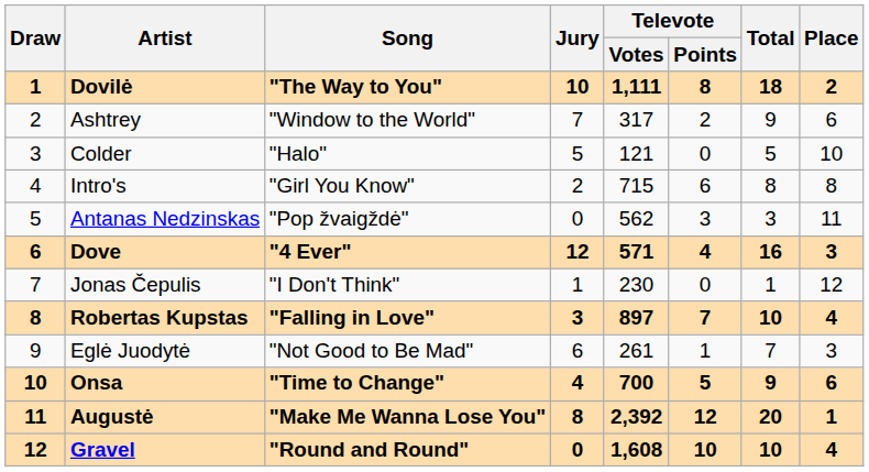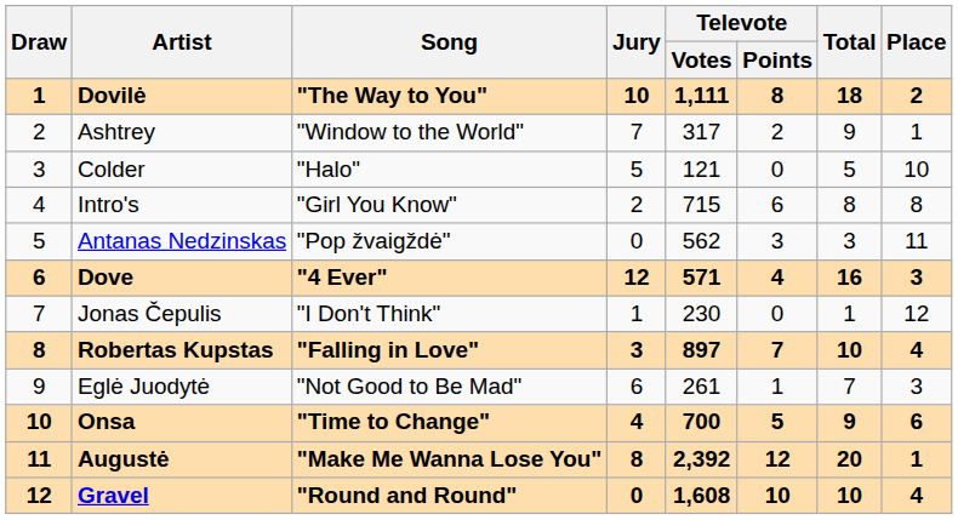 <table class="sortable wikitable" style="margin: 1em auto 1em auto; text-align:center;">
 <tr>
 <th rowspan="2">Draw</th>
 <th rowspan="2">Artist</th>
 <th rowspan="2">Song</th>
 <th rowspan="2">Jury</th>
 <th colspan="2">Televote</th>
 <th rowspan="2" class="unsortable">Total</th>
 <th rowspan="2">Place</th>
 </tr>
 <tr>
 <th>Votes</th>
 <th class="unsortable">Points</th>
 </tr>
 <tr style="font-weight:bold; background:#FFDEAD;">
 <td>1</td>
 <td align="left">Dovilė</td>
 <td align="left">"The Way to You"</td>
 <td>10</td>
 <td>1,111</td>
 <td>8</td>
 <td>18</td>
 <td>2</td>
 </tr>
 <tr>
 <td>2</td>
 <td align="left">Ashtrey</td>
 <td align="left">"Window to the World"</td>
 <td>7</td>
 <td>317</td>
 <td>2</td>
 <td>9</td>
-<td data-sort-value="7">6</td>
+<td data-sort-value="7">1</td>
 </tr>
 <tr>
 <td>3</td>
 <td align="left">Colder</td>
 <td align="left">"Halo"</td>
 <td>5</td>
 <td>121</td>
 <td>0</td>
 <td>5</td>
 <td>10</td>
 </tr>
 <tr>
 <td>4</td>
 <td align="left">Intro's</td>
 <td align="left">"Girl You Know"</td>
 <td>2</td>
 <td>715</td>
 <td>6</td>
 <td>8</td>
 <td>8</td>
 </tr>
 <tr>
 <td>5</td>
 <td align="left"><a href='#'>Antanas Nedzinskas</a></td>
 <td align="left">"Pop žvaigždė"</td>
 <td>0</td>
 <td>562</td>
 <td>3</td>
 <td>3</td>
 <td>11</td>
 </tr>
 <tr style="font-weight:bold; background:#FFDEAD;">
 <td>6</td>
 <td align="left">Dove</td>
 <td align="left">"4 Ever"</td>
 <td>12</td>
 <td>571</td>
 <td>4</td>
 <td>16</td>
 <td>3</td>
 </tr>
 <tr>
 <td>7</td>
 <td align="left">Jonas Čepulis</td>
 <td align="left">"I Don't Think"</td>
 <td>1</td>
 <td>230</td>
 <td>0</td>
 <td>1</td>
 <td>12</td>
 </tr>
 <tr style="font-weight:bold; background:#FFDEAD;">
 <td>8</td>
 <td align="left">Robertas Kupstas</td>
 <td align="left">"Falling in Love"</td>
 <td>3</td>
 <td>897</td>
 <td>7</td>
 <td>10</td>
 <td>4</td>
 </tr>
 <tr>
 <td>9</td>
 <td align="left">Eglė Juodytė</td>
 <td align="left">"Not Good to Be Mad"</td>
 <td>6</td>
 <td>261</td>
 <td>1</td>
 <td>7</td>
 <td>3</td>
 </tr>
 <tr style="font-weight:bold; background:#FFDEAD;">
 <td>10</td>
 <td align="left">Onsa</td>
 <td align="left">"Time to Change"</td>
 <td>4</td>
 <td>700</td>
 <td>5</td>
 <td>9</td>
 <td>6</td>
 </tr>
 <tr style="font-weight:bold; background:#FFDEAD;">
 <td>11</td>
 <td align="left">Augustė</td>
 <td align="left">"Make Me Wanna Lose You"</td>
 <td>8</td>
 <td>2,392</td>
 <td>12</td>
 <td>20</td>
 <td>1</td>
 </tr>
 <tr style="font-weight:bold; background:#FFDEAD;">
 <td>12</td>
 <td align="left"><a href='#'>Gravel</a></td>
 <td align="left">"Round and Round"</td>
 <td>0</td>
 <td>1,608</td>
 <td>10</td>
 <td>10</td>
 <td data-sort-value="5">4</td>
 </tr>
 </table>
